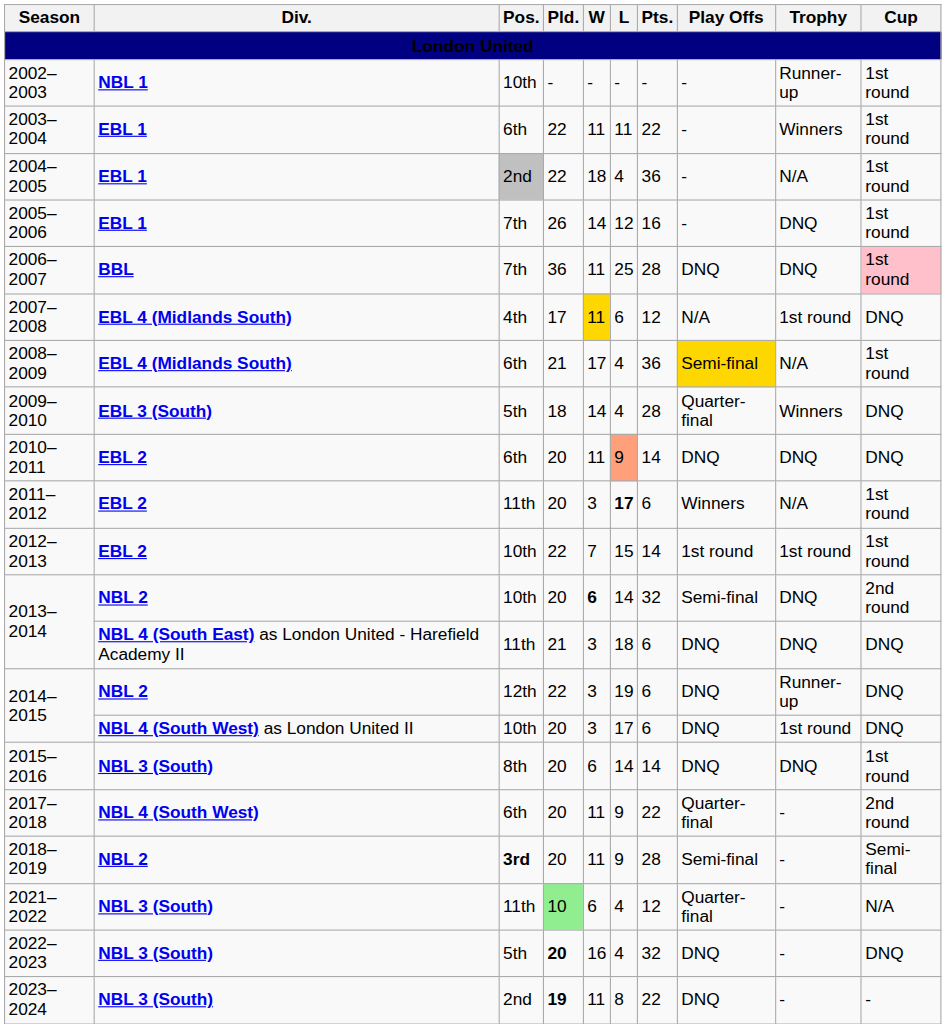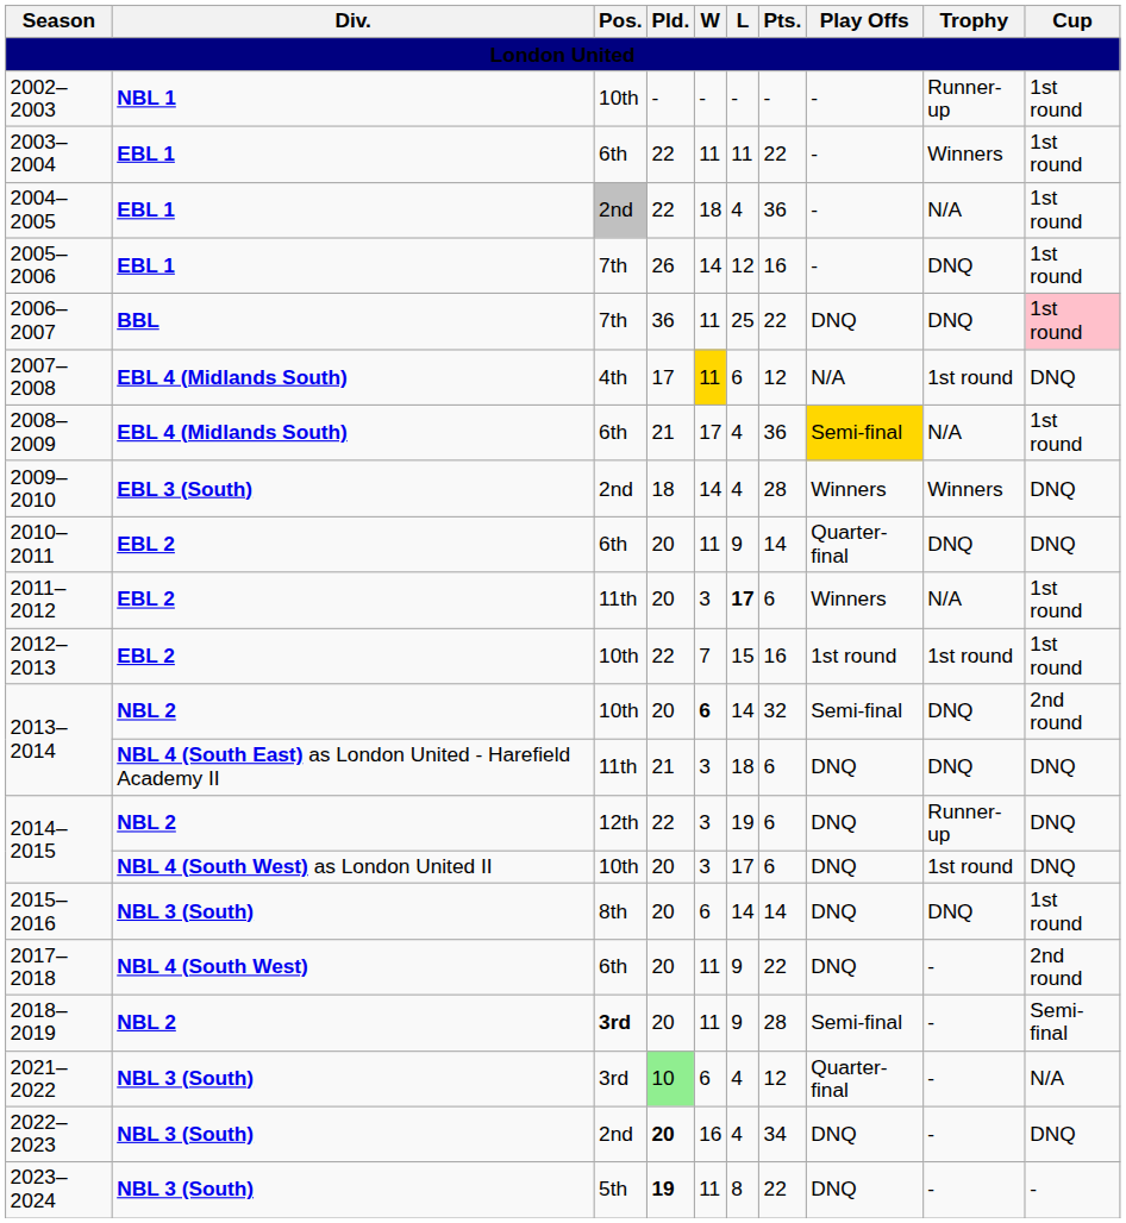 <table class="wikitable">
 <tr>
 <th>Season</th>
 <th>Div.</th>
 <th>Pos.</th>
 <th>Pld.</th>
 <th>W</th>
 <th>L</th>
 <th>Pts.</th>
 <th>Play Offs</th>
 <th>Trophy</th>
 <th>Cup</th>
 </tr>
 <tr>
 <td colspan="10" align=center bgcolor="navy"><span><strong>London United</strong> </span></td>
 </tr>
 <tr>
 <td>2002–2003</td>
 <td><strong><a href='#'>NBL 1</a></strong></td>
 <td>10th</td>
 <td>-</td>
 <td>-</td>
 <td>-</td>
 <td>-</td>
 <td>-</td>
 <td>Runner-up</td>
 <td>1st round</td>
 </tr>
 <tr>
 <td>2003–2004</td>
 <td><strong><a href='#'>EBL 1</a></strong></td>
 <td>6th</td>
 <td>22</td>
 <td>11</td>
 <td>11</td>
 <td>22</td>
 <td>-</td>
 <td>Winners</td>
 <td>1st round</td>
 </tr>
 <tr>
 <td>2004–2005</td>
 <td><strong><a href='#'>EBL 1</a></strong></td>
 <td bgcolor=silver>2nd</td>
 <td>22</td>
 <td>18</td>
 <td>4</td>
 <td>36</td>
 <td>-</td>
 <td>N/A</td>
 <td>1st round</td>
 </tr>
 <tr>
 <td>2005–2006</td>
 <td><strong><a href='#'>EBL 1</a></strong></td>
 <td>7th</td>
 <td>26</td>
 <td>14</td>
 <td>12</td>
 <td>16</td>
 <td>-</td>
 <td>DNQ</td>
 <td>1st round</td>
 </tr>
 <tr>
 <td>2006–2007</td>
 <td><strong><a href='#'>BBL</a></strong></td>
 <td>7th</td>
 <td>36</td>
 <td>11</td>
 <td>25</td>
-<td>28</td>
+<td>22</td>
 <td>DNQ</td>
 <td>DNQ</td>
 <td style="background: pink;">1st round</td>
 </tr>
 <tr>
 <td>2007–2008</td>
 <td><strong><a href='#'>EBL 4 (Midlands South)</a></strong></td>
 <td>4th</td>
 <td>17</td>
 <td style="background: gold;">11</td>
 <td>6</td>
 <td>12</td>
 <td>N/A</td>
 <td>1st round</td>
 <td>DNQ</td>
 </tr>
 <tr>
 <td>2008–2009</td>
 <td><strong><a href='#'>EBL 4 (Midlands South)</a></strong></td>
 <td>6th</td>
 <td>21</td>
 <td>17</td>
 <td>4</td>
 <td>36</td>
 <td style="background: gold;">Semi-final</td>
 <td>N/A</td>
 <td>1st round</td>
 </tr>
 <tr>
 <td>2009–2010</td>
 <td><strong><a href='#'>EBL 3 (South)</a></strong></td>
-<td>5th</td>
+<td>2nd</td>
 <td>18</td>
 <td>14</td>
 <td>4</td>
 <td>28</td>
-<td>Quarter-final</td>
+<td>Winners</td>
 <td>Winners</td>
 <td>DNQ</td>
 </tr>
 <tr>
 <td>2010–2011</td>
 <td><strong><a href='#'>EBL 2</a></strong></td>
 <td>6th</td>
 <td>20</td>
 <td>11</td>
-<td style="background: lightsalmon;">9</td>
+<td>9</td>
 <td>14</td>
-<td>DNQ</td>
+<td>Quarter-final</td>
 <td>DNQ</td>
 <td>DNQ</td>
 </tr>
 <tr>
 <td>2011–2012</td>
 <td><strong><a href='#'>EBL 2</a></strong></td>
 <td>11th</td>
 <td>20</td>
 <td>3</td>
 <td><strong>17</strong></td>
 <td>6</td>
 <td>Winners</td>
 <td>N/A</td>
 <td>1st round</td>
 </tr>
 <tr>
 <td>2012–2013</td>
 <td><strong><a href='#'>EBL 2</a></strong></td>
 <td>10th</td>
 <td>22</td>
 <td>7</td>
 <td>15</td>
-<td>14</td>
+<td>16</td>
 <td>1st round</td>
 <td>1st round</td>
 <td>1st round</td>
 </tr>
 <tr>
 <td rowspan="2">2013–2014</td>
 <td><a href='#'><strong>NBL 2</strong></a></td>
 <td>10th</td>
 <td>20</td>
 <td><strong>6</strong></td>
 <td>14</td>
 <td>32</td>
 <td>Semi-final</td>
 <td>DNQ</td>
 <td>2nd round</td>
 </tr>
 <tr>
 <td><a href='#'><strong>NBL 4 (South East)</strong></a> as London United - Harefield Academy II</td>
 <td>11th</td>
 <td>21</td>
 <td>3</td>
 <td>18</td>
 <td>6</td>
 <td>DNQ</td>
 <td>DNQ</td>
 <td>DNQ</td>
 </tr>
 <tr>
 <td rowspan="2">2014–2015</td>
 <td><a href='#'><strong>NBL 2</strong></a></td>
 <td>12th</td>
 <td>22</td>
 <td>3</td>
 <td>19</td>
 <td>6</td>
 <td>DNQ</td>
 <td>Runner-up</td>
 <td>DNQ</td>
 </tr>
 <tr>
 <td><a href='#'><strong>NBL 4 (South West)</strong></a> as London United II</td>
 <td>10th</td>
 <td>20</td>
 <td>3</td>
 <td>17</td>
 <td>6</td>
 <td>DNQ</td>
 <td>1st round</td>
 <td>DNQ</td>
 </tr>
 <tr>
 <td>2015–2016</td>
 <td><a href='#'><strong>NBL 3 (South)</strong></a></td>
 <td>8th</td>
 <td>20</td>
 <td>6</td>
 <td>14</td>
 <td>14</td>
 <td>DNQ</td>
 <td>DNQ</td>
 <td>1st round</td>
 </tr>
 <tr>
 <td>2017–2018</td>
 <td><a href='#'><strong>NBL 4 (South West)</strong></a></td>
 <td>6th</td>
 <td>20</td>
 <td>11</td>
 <td>9</td>
 <td>22</td>
-<td>Quarter-final</td>
+<td>DNQ</td>
 <td>-</td>
 <td>2nd round</td>
 </tr>
 <tr>
 <td>2018–2019</td>
 <td><a href='#'><strong>NBL 2</strong></a></td>
 <td><strong>3rd</strong></td>
 <td>20</td>
 <td>11</td>
 <td>9</td>
 <td>28</td>
 <td>Semi-final</td>
 <td>-</td>
 <td>Semi-final</td>
 </tr>
 <tr>
 <td>2021–2022</td>
 <td><a href='#'><strong>NBL 3 (South)</strong></a></td>
-<td>11th</td>
+<td>3rd</td>
 <td style="background: lightgreen;">10</td>
 <td>6</td>
 <td>4</td>
 <td>12</td>
 <td>Quarter-final</td>
 <td>-</td>
 <td>N/A</td>
 </tr>
 <tr>
 <td>2022–2023</td>
 <td><a href='#'><strong>NBL 3 (South)</strong></a></td>
-<td>5th</td>
+<td>2nd</td>
 <td><strong>20</strong></td>
 <td>16</td>
 <td>4</td>
-<td>32</td>
+<td>34</td>
 <td>DNQ</td>
 <td>-</td>
 <td>DNQ</td>
 </tr>
 <tr>
 <td>2023–2024</td>
 <td><a href='#'><strong>NBL 3 (South)</strong></a></td>
-<td>2nd</td>
+<td>5th</td>
 <td><strong>19</strong></td>
 <td>11</td>
 <td>8</td>
 <td>22</td>
 <td>DNQ</td>
 <td>-</td>
 <td>-</td>
 </tr>
 </table>
